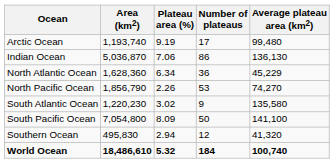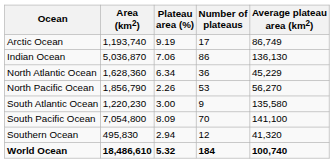 <table class="wikitable" align="right" with=50%>
 <tr>
 <th>Ocean</th>
 <th>Area<br>(km<sup>2</sup>)</th>
 <th>Plateau<br>area (%)</th>
 <th>Number of<br>plateaus</th>
 <th>Average plateau<br>area (km<sup>2</sup>)</th>
 </tr>
 <tr>
 <td>Arctic Ocean</td>
 <td>1,193,740</td>
 <td>9.19</td>
 <td>17</td>
-<td>99,480</td>
+<td>86,749</td>
 </tr>
 <tr>
 <td>Indian Ocean</td>
 <td>5,036,870</td>
 <td>7.06</td>
 <td>86</td>
 <td>136,130</td>
 </tr>
 <tr>
 <td>North Atlantic Ocean</td>
 <td>1,628,360</td>
 <td>6.34</td>
 <td>36</td>
 <td>45,229</td>
 </tr>
 <tr>
 <td>North Pacific Ocean</td>
 <td>1,856,790</td>
 <td>2.26</td>
 <td>53</td>
-<td>74,270</td>
+<td>56,270</td>
 </tr>
 <tr>
 <td>South Atlantic Ocean</td>
 <td>1,220,230</td>
-<td>3.02</td>
+<td>3.00</td>
 <td>9</td>
 <td>135,580</td>
 </tr>
 <tr>
 <td>South Pacific Ocean</td>
 <td>7,054,800</td>
 <td>8.09</td>
-<td>50</td>
+<td>70</td>
 <td>141,100</td>
 </tr>
 <tr>
 <td>Southern Ocean</td>
 <td>495,830</td>
 <td>2.94</td>
 <td>12</td>
 <td>41,320</td>
 </tr>
 <tr>
 <td><strong>World Ocean</strong></td>
 <td><strong>18,486,610</strong></td>
 <td><strong>5.32</strong></td>
 <td><strong>184</strong></td>
 <td><strong>100,740</strong></td>
 </tr>
 </table>
